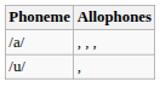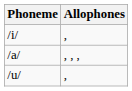 <table class="wikitable">
 <tr>
 <th>Phoneme</th>
 <th>Allophones</th>
+</tr>
+<tr>
+<td>/i/</td>
+<td>, </td>
 </tr>
 <tr>
 <td>/a/</td>
 <td>, , , </td>
 </tr>
 <tr>
 <td>/u/</td>
 <td>, </td>
 </tr>
 </table>
